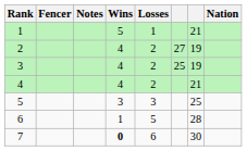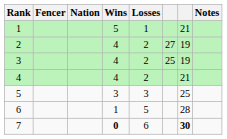 <table class="wikitable sortable" style="text-align: center;">
 <tr>
 <th>Rank</th>
 <th>Fencer</th>
-<th>Notes</th>
+<th>Nation</th>
 <th>Wins</th>
 <th>Losses</th>
 <th></th>
 <th></th>
-<th>Nation</th>
+<th>Notes</th>
 </tr>
 <tr style="background:#bbf3bb;">
 <td>1</td>
 <td align=left></td>
-<td></td>
+<td align=left></td>
 <td>5</td>
 <td>1</td>
 <td></td>
 <td>21</td>
-<td align=left></td>
+<td></td>
 </tr>
 <tr style="background:#bbf3bb;">
 <td>2</td>
 <td align=left></td>
-<td></td>
+<td align=left></td>
 <td>4</td>
 <td>2</td>
 <td>27</td>
 <td>19</td>
-<td align=left></td>
+<td></td>
 </tr>
 <tr style="background:#bbf3bb;">
 <td>3</td>
 <td align=left></td>
-<td></td>
+<td align=left></td>
 <td>4</td>
 <td>2</td>
 <td>25</td>
 <td>19</td>
-<td align=left></td>
+<td></td>
 </tr>
 <tr style="background:#bbf3bb;">
 <td>4</td>
 <td align=left></td>
-<td></td>
+<td align=left></td>
 <td>4</td>
 <td>2</td>
 <td></td>
 <td>21</td>
-<td align=left></td>
+<td></td>
 </tr>
 <tr>
 <td>5</td>
 <td align=left></td>
-<td></td>
+<td align=left></td>
 <td>3</td>
 <td>3</td>
 <td></td>
 <td>25</td>
-<td align=left></td>
+<td></td>
 </tr>
 <tr>
 <td>6</td>
 <td align=left></td>
-<td></td>
+<td align=left></td>
 <td>1</td>
 <td>5</td>
 <td></td>
 <td>28</td>
-<td align=left></td>
+<td></td>
 </tr>
 <tr>
 <td>7</td>
 <td align=left></td>
-<td></td>
+<td align=left></td>
 <td><strong>0</strong></td>
 <td>6</td>
 <td></td>
-<td>30</td>
-<td align=left></td>
+<td><strong>30</strong></td>
+<td></td>
 </tr>
 </table>
